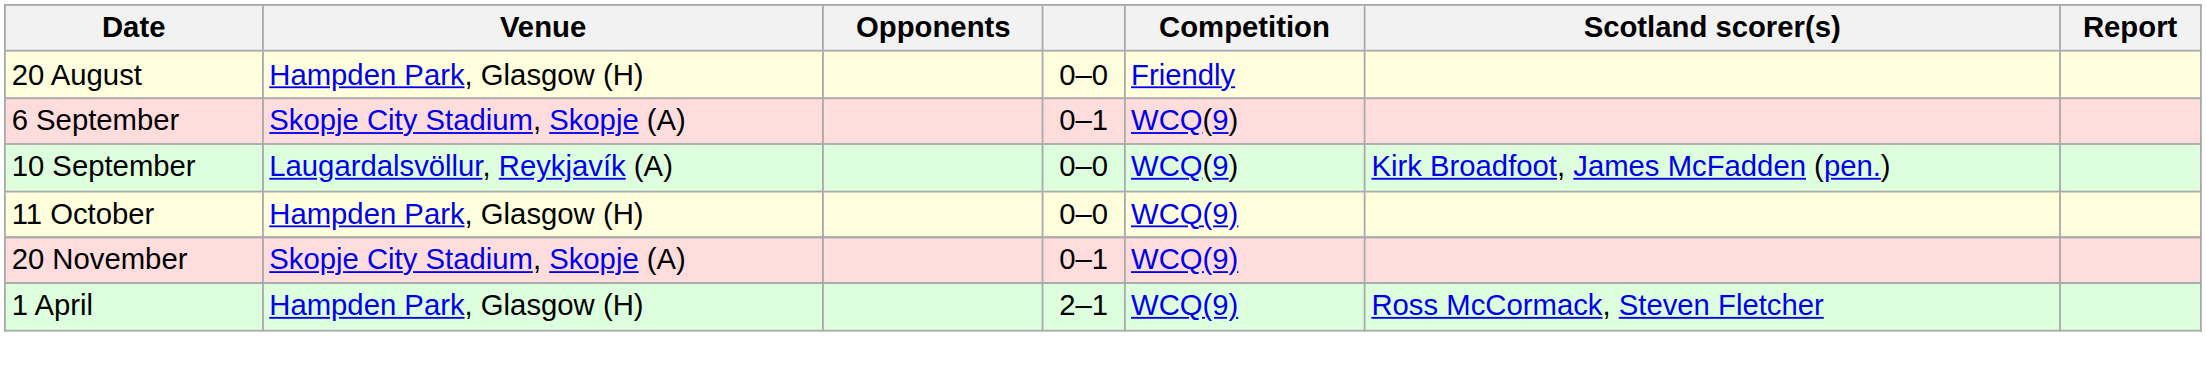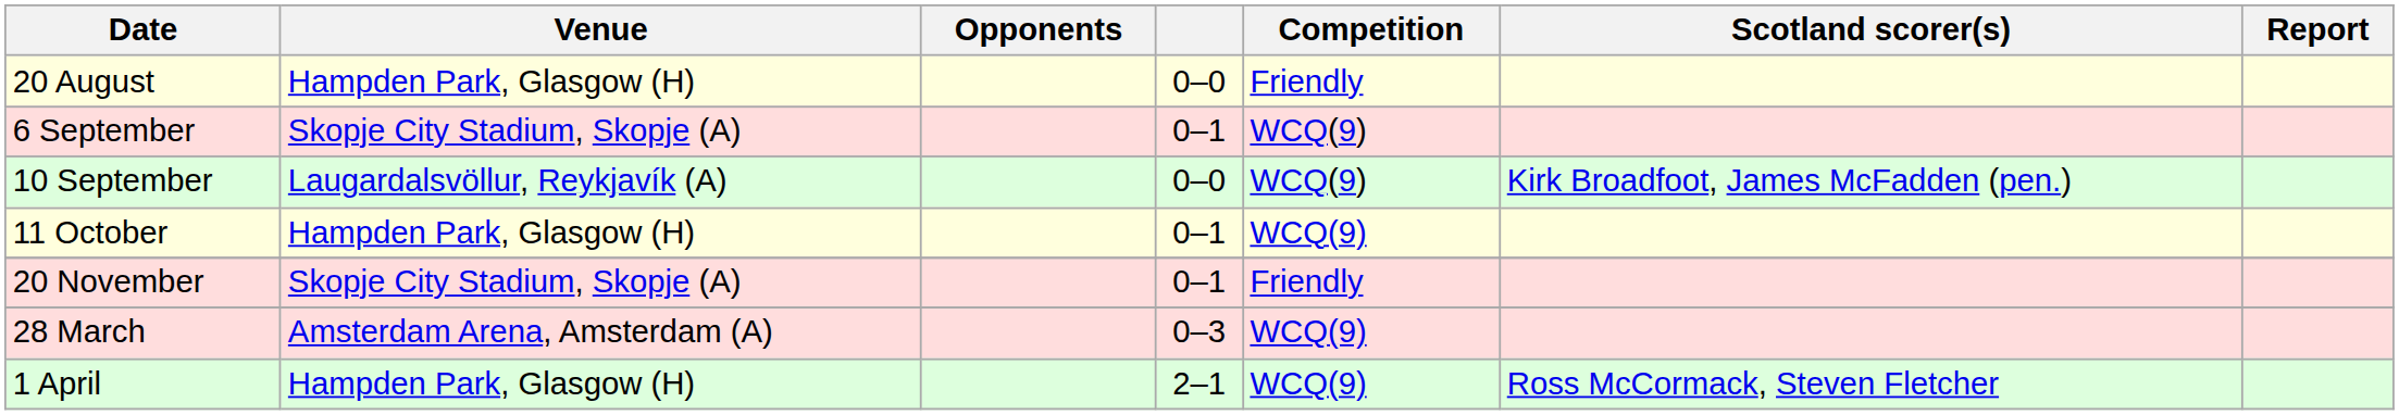 <table class="wikitable" width=95%>
 <tr>
 <th>Date</th>
 <th>Venue</th>
 <th>Opponents</th>
 <th></th>
 <th>Competition</th>
 <th>Scotland scorer(s)</th>
 <th>Report</th>
 </tr>
 <tr bgcolor=#FFFFDD>
 <td>20 August</td>
 <td><a href='#'>Hampden Park</a>, Glasgow (H)</td>
 <td></td>
 <td align=center>0–0</td>
 <td><a href='#'>Friendly</a></td>
 <td></td>
 <td></td>
 </tr>
 <tr bgcolor=#FFDDDD>
 <td>6 September</td>
 <td><a href='#'>Skopje City Stadium</a>, <a href='#'>Skopje</a> (A)</td>
 <td></td>
 <td align=center>0–1</td>
 <td><a href='#'>WCQ</a>(<a href='#'>9</a>)</td>
 <td></td>
 <td></td>
 </tr>
 <tr bgcolor=#DDFFDD>
 <td>10 September</td>
 <td><a href='#'>Laugardalsvöllur</a>, <a href='#'>Reykjavík</a> (A)</td>
 <td></td>
 <td align=center>0–0</td>
 <td><a href='#'>WCQ</a>(<a href='#'>9</a>)</td>
 <td><a href='#'>Kirk Broadfoot</a>, <a href='#'>James McFadden</a> (<a href='#'>pen.</a>)</td>
 <td></td>
 </tr>
 <tr bgcolor=#FFFFDD>
 <td>11 October</td>
 <td><a href='#'>Hampden Park</a>, Glasgow (H)</td>
 <td></td>
-<td align=center>0–0</td>
+<td align=center>0–1</td>
 <td><a href='#'>WCQ(9)</a></td>
 <td></td>
 <td></td>
 </tr>
 <tr>
 </tr>
 <tr bgcolor=#FFDDDD>
 <td>20 November</td>
 <td><a href='#'>Skopje City Stadium</a>, <a href='#'>Skopje</a> (A)</td>
 <td></td>
 <td align=center>0–1</td>
-<td><a href='#'>WCQ(9)</a></td>
+<td><a href='#'>Friendly</a></td>
 <td></td>
 <td></td>
 </tr>
 <tr>
+</tr>
+<tr bgcolor=#FFDDDD>
+<td>28 March</td>
+<td><a href='#'>Amsterdam Arena</a>, Amsterdam (A)</td>
+<td></td>
+<td align=center>0–3</td>
+<td><a href='#'>WCQ(9)</a></td>
+<td></td>
+<td></td>
 </tr>
 <tr bgcolor=#DDFFDD>
 <td>1 April</td>
 <td><a href='#'>Hampden Park</a>, Glasgow (H)</td>
 <td></td>
 <td align=center>2–1</td>
 <td><a href='#'>WCQ(9)</a></td>
 <td><a href='#'>Ross McCormack</a>, <a href='#'>Steven Fletcher</a></td>
 <td></td>
 </tr>
 </table>
